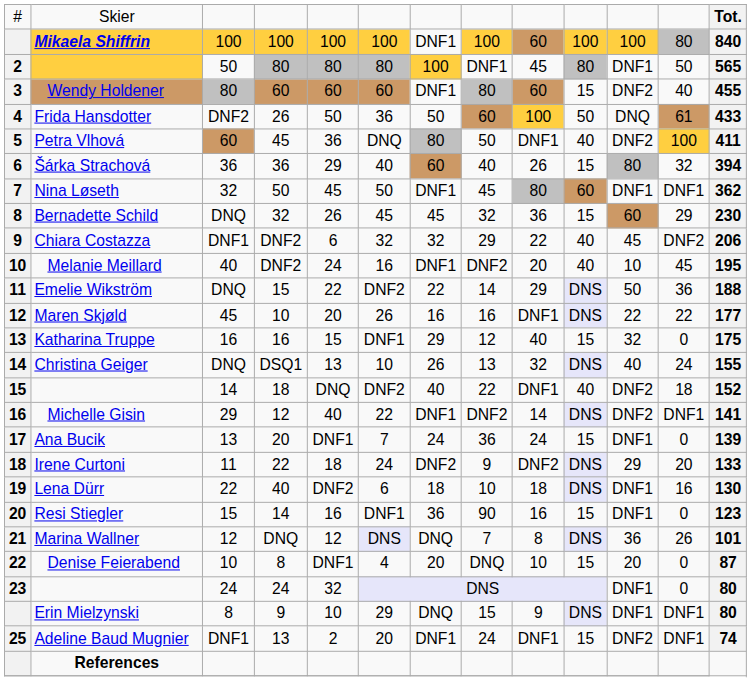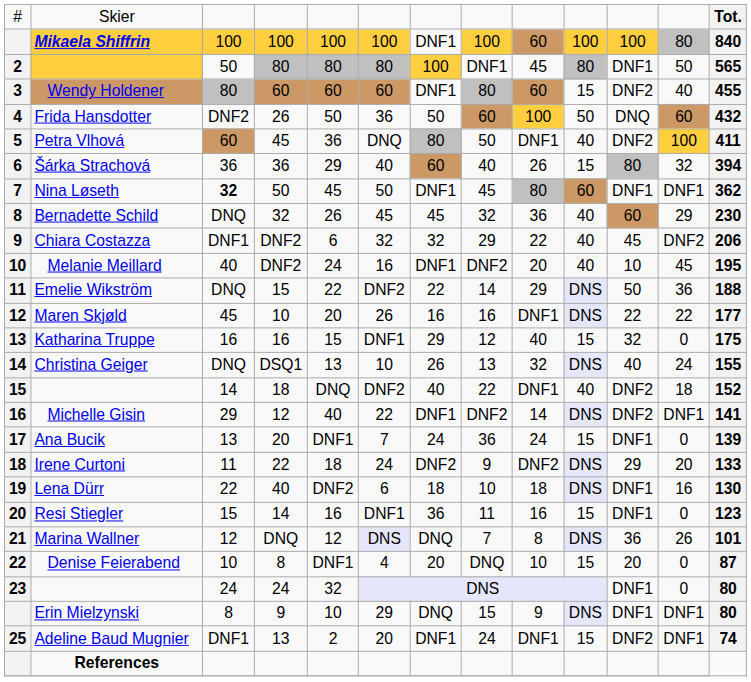 <table class="wikitable" width=60% style="font-size:100%; text-align:center;">
 <tr>
 <td>#</td>
 <td>Skier</td>
 <td><br> </td>
 <td><br> </td>
 <td><br> </td>
 <td><br> </td>
 <td><br> </td>
 <td><br> </td>
 <td><br> </td>
 <td><br> </td>
 <td><br> </td>
 <td><br> </td>
 <th>Tot.</th>
 </tr>
 <tr>
 <th></th>
 <td align=left bgcolor=ffcf40> <strong><em><a href='#'>Mikaela Shiffrin</a></em></strong></td>
 <td bgcolor=ffcf40>100</td>
 <td bgcolor=ffcf40>100</td>
 <td bgcolor=ffcf40>100</td>
 <td bgcolor=ffcf40>100</td>
 <td>DNF1</td>
 <td bgcolor=ffcf40>100</td>
 <td bgcolor=cc9966>60</td>
 <td bgcolor=ffcf40>100</td>
 <td bgcolor=ffcf40>100</td>
 <td bgcolor=c0c0c0>80</td>
 <th>840</th>
 </tr>
 <tr>
 <th>2</th>
 <td align=left bgcolor=ffcf40></td>
 <td>50</td>
 <td bgcolor=c0c0c0>80</td>
 <td bgcolor=c0c0c0>80</td>
 <td bgcolor=c0c0c0>80</td>
 <td bgcolor=ffcf40>100</td>
 <td>DNF1</td>
 <td>45</td>
 <td bgcolor=c0c0c0>80</td>
 <td>DNF1</td>
 <td>50</td>
 <th>565</th>
 </tr>
 <tr>
 <th>3</th>
 <td align=left bgcolor=cc9966>   <a href='#'>Wendy Holdener</a></td>
 <td bgcolor=c0c0c0>80</td>
 <td bgcolor=cc9966>60</td>
 <td bgcolor=cc9966>60</td>
 <td bgcolor=cc9966>60</td>
 <td>DNF1</td>
 <td bgcolor=c0c0c0>80</td>
 <td bgcolor=cc9966>60</td>
 <td>15</td>
 <td>DNF2</td>
 <td>40</td>
 <th>455</th>
 </tr>
 <tr>
 <th>4</th>
 <td align=left> <a href='#'>Frida Hansdotter</a></td>
 <td>DNF2</td>
 <td>26</td>
 <td>50</td>
 <td>36</td>
 <td>50</td>
 <td bgcolor=cc9966>60</td>
 <td bgcolor=ffcf40>100</td>
 <td>50</td>
 <td>DNQ</td>
-<td bgcolor=cc9966>61</td>
-<th>433</th>
+<td bgcolor=cc9966>60</td>
+<th>432</th>
 </tr>
 <tr>
 <th>5</th>
 <td align=left> <a href='#'>Petra Vlhová</a></td>
 <td bgcolor=cc9966>60</td>
 <td>45</td>
 <td>36</td>
 <td>DNQ</td>
 <td bgcolor=c0c0c0>80</td>
 <td>50</td>
 <td>DNF1</td>
 <td>40</td>
 <td>DNF2</td>
 <td bgcolor=ffcf40>100</td>
 <th>411</th>
 </tr>
 <tr>
 <th>6</th>
 <td align=left> <a href='#'>Šárka Strachová</a></td>
 <td>36</td>
 <td>36</td>
 <td>29</td>
 <td>40</td>
 <td bgcolor=cc9966>60</td>
 <td>40</td>
 <td>26</td>
 <td>15</td>
 <td bgcolor=c0c0c0>80</td>
 <td>32</td>
 <th>394</th>
 </tr>
 <tr>
 <th>7</th>
 <td align=left> <a href='#'>Nina Løseth</a></td>
-<td>32</td>
+<td><strong>32</strong></td>
 <td>50</td>
 <td>45</td>
 <td>50</td>
 <td>DNF1</td>
 <td>45</td>
 <td bgcolor=c0c0c0>80</td>
 <td bgcolor=cc9966>60</td>
 <td>DNF1</td>
 <td>DNF1</td>
 <th>362</th>
 </tr>
 <tr>
 <th>8</th>
 <td align=left> <a href='#'>Bernadette Schild</a></td>
 <td>DNQ</td>
 <td>32</td>
 <td>26</td>
 <td>45</td>
 <td>45</td>
 <td>32</td>
 <td>36</td>
-<td>15</td>
+<td>40</td>
 <td bgcolor=cc9966>60</td>
 <td>29</td>
 <th>230</th>
 </tr>
 <tr>
 <th>9</th>
 <td align=left> <a href='#'>Chiara Costazza</a></td>
 <td>DNF1</td>
 <td>DNF2</td>
 <td>6</td>
 <td>32</td>
 <td>32</td>
 <td>29</td>
 <td>22</td>
 <td>40</td>
 <td>45</td>
 <td>DNF2</td>
 <th>206</th>
 </tr>
 <tr>
 <th>10</th>
 <td align=left>   <a href='#'>Melanie Meillard</a></td>
 <td>40</td>
 <td>DNF2</td>
 <td>24</td>
 <td>16</td>
 <td>DNF1</td>
 <td>DNF2</td>
 <td>20</td>
 <td>40</td>
 <td>10</td>
 <td>45</td>
 <th>195</th>
 </tr>
 <tr>
 <th>11</th>
 <td align=left> <a href='#'>Emelie Wikström</a></td>
 <td>DNQ</td>
 <td>15</td>
 <td>22</td>
 <td>DNF2</td>
 <td>22</td>
 <td>14</td>
 <td>29</td>
 <td bgcolor=lavender>DNS</td>
 <td>50</td>
 <td>36</td>
 <th>188</th>
 </tr>
 <tr>
 <th>12</th>
 <td align=left> <a href='#'>Maren Skjøld</a></td>
 <td>45</td>
 <td>10</td>
 <td>20</td>
 <td>26</td>
 <td>16</td>
 <td>16</td>
 <td>DNF1</td>
 <td bgcolor=lavender>DNS</td>
 <td>22</td>
 <td>22</td>
 <th>177</th>
 </tr>
 <tr>
 <th>13</th>
 <td align=left> <a href='#'>Katharina Truppe</a></td>
 <td>16</td>
 <td>16</td>
 <td>15</td>
 <td>DNF1</td>
 <td>29</td>
 <td>12</td>
 <td>40</td>
 <td>15</td>
 <td>32</td>
 <td>0</td>
 <th>175</th>
 </tr>
 <tr>
 <th>14</th>
 <td align=left> <a href='#'>Christina Geiger</a></td>
 <td>DNQ</td>
 <td>DSQ1</td>
 <td>13</td>
 <td>10</td>
 <td>26</td>
 <td>13</td>
 <td>32</td>
 <td bgcolor=lavender>DNS</td>
 <td>40</td>
 <td>24</td>
 <th>155</th>
 </tr>
 <tr>
 <th>15</th>
 <td align=left></td>
 <td>14</td>
 <td>18</td>
 <td>DNQ</td>
 <td>DNF2</td>
 <td>40</td>
 <td>22</td>
 <td>DNF1</td>
 <td>40</td>
 <td>DNF2</td>
 <td>18</td>
 <th>152</th>
 </tr>
 <tr>
 <th>16</th>
 <td align=left>   <a href='#'>Michelle Gisin</a></td>
 <td>29</td>
 <td>12</td>
 <td>40</td>
 <td>22</td>
 <td>DNF1</td>
 <td>DNF2</td>
 <td>14</td>
 <td bgcolor=lavender>DNS</td>
 <td>DNF2</td>
 <td>DNF1</td>
 <th>141</th>
 </tr>
 <tr>
 <th>17</th>
 <td align=left> <a href='#'>Ana Bucik</a></td>
 <td>13</td>
 <td>20</td>
 <td>DNF1</td>
 <td>7</td>
 <td>24</td>
 <td>36</td>
 <td>24</td>
 <td>15</td>
 <td>DNF1</td>
 <td>0</td>
 <th>139</th>
 </tr>
 <tr>
 <th>18</th>
 <td align=left> <a href='#'>Irene Curtoni</a></td>
 <td>11</td>
 <td>22</td>
 <td>18</td>
 <td>24</td>
 <td>DNF2</td>
 <td>9</td>
 <td>DNF2</td>
 <td bgcolor=lavender>DNS</td>
 <td>29</td>
 <td>20</td>
 <th>133</th>
 </tr>
 <tr>
 <th>19</th>
 <td align=left> <a href='#'>Lena Dürr</a></td>
 <td>22</td>
 <td>40</td>
 <td>DNF2</td>
 <td>6</td>
 <td>18</td>
 <td>10</td>
 <td>18</td>
 <td bgcolor=lavender>DNS</td>
 <td>DNF1</td>
 <td>16</td>
 <th>130</th>
 </tr>
 <tr>
 <th>20</th>
 <td align=left> <a href='#'>Resi Stiegler</a></td>
 <td>15</td>
 <td>14</td>
 <td>16</td>
 <td>DNF1</td>
 <td>36</td>
-<td>90</td>
+<td>11</td>
 <td>16</td>
 <td>15</td>
 <td>DNF1</td>
 <td>0</td>
 <th>123</th>
 </tr>
 <tr>
 <th>21</th>
 <td align=left> <a href='#'>Marina Wallner</a></td>
 <td>12</td>
 <td>DNQ</td>
 <td>12</td>
 <td bgcolor=lavender>DNS</td>
 <td>DNQ</td>
 <td>7</td>
 <td>8</td>
 <td bgcolor=lavender>DNS</td>
 <td>36</td>
 <td>26</td>
 <th>101</th>
 </tr>
 <tr>
 <th>22</th>
 <td align=left>   <a href='#'>Denise Feierabend</a></td>
 <td>10</td>
 <td>8</td>
 <td>DNF1</td>
 <td>4</td>
 <td>20</td>
 <td>DNQ</td>
 <td>10</td>
 <td>15</td>
 <td>20</td>
 <td>0</td>
 <th>87</th>
 </tr>
 <tr>
 <th>23</th>
 <td align=left></td>
 <td>24</td>
 <td>24</td>
 <td>32</td>
 <td colspan=5 bgcolor=lavender>DNS</td>
 <td>DNF1</td>
 <td>0</td>
 <th>80</th>
 </tr>
 <tr>
 <th></th>
 <td align=left> <a href='#'>Erin Mielzynski</a></td>
 <td>8</td>
 <td>9</td>
 <td>10</td>
 <td>29</td>
 <td>DNQ</td>
 <td>15</td>
 <td>9</td>
 <td bgcolor=lavender>DNS</td>
 <td>DNF1</td>
 <td>DNF1</td>
 <th>80</th>
 </tr>
 <tr>
 <th>25</th>
 <td align=left> <a href='#'>Adeline Baud Mugnier</a></td>
 <td>DNF1</td>
 <td>13</td>
 <td>2</td>
 <td>20</td>
 <td>DNF1</td>
 <td>24</td>
 <td>DNF1</td>
 <td>15</td>
 <td>DNF2</td>
 <td>DNF1</td>
 <th>74</th>
 </tr>
 <tr>
 <th></th>
 <td align=center><strong>References</strong></td>
 <td></td>
 <td></td>
 <td></td>
 <td></td>
 <td></td>
 <td></td>
 <td></td>
 <td></td>
 <td></td>
 <td></td>
 </tr>
 <tr>
 </tr>
 </table>
